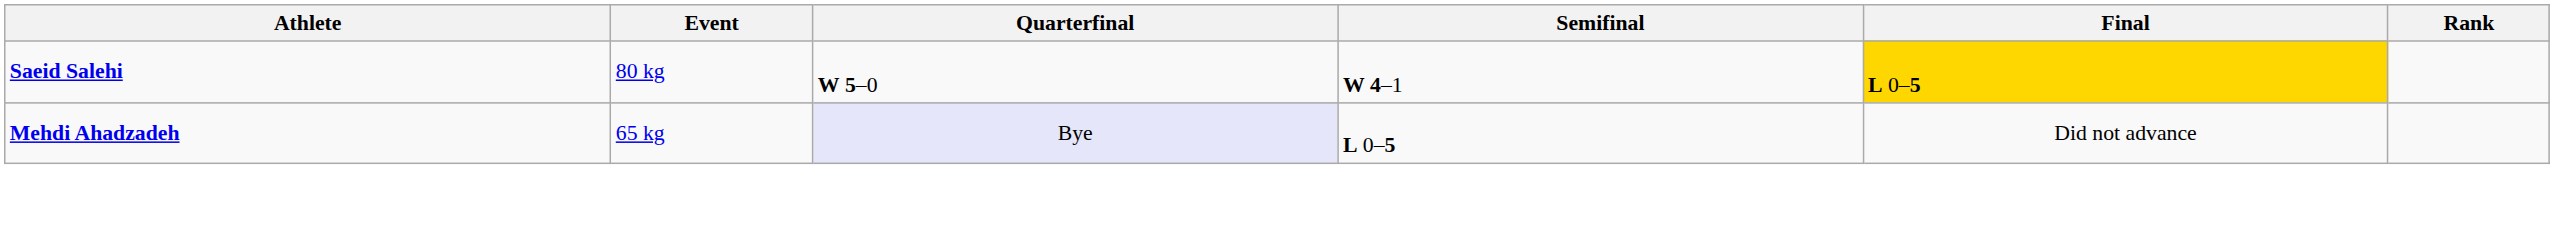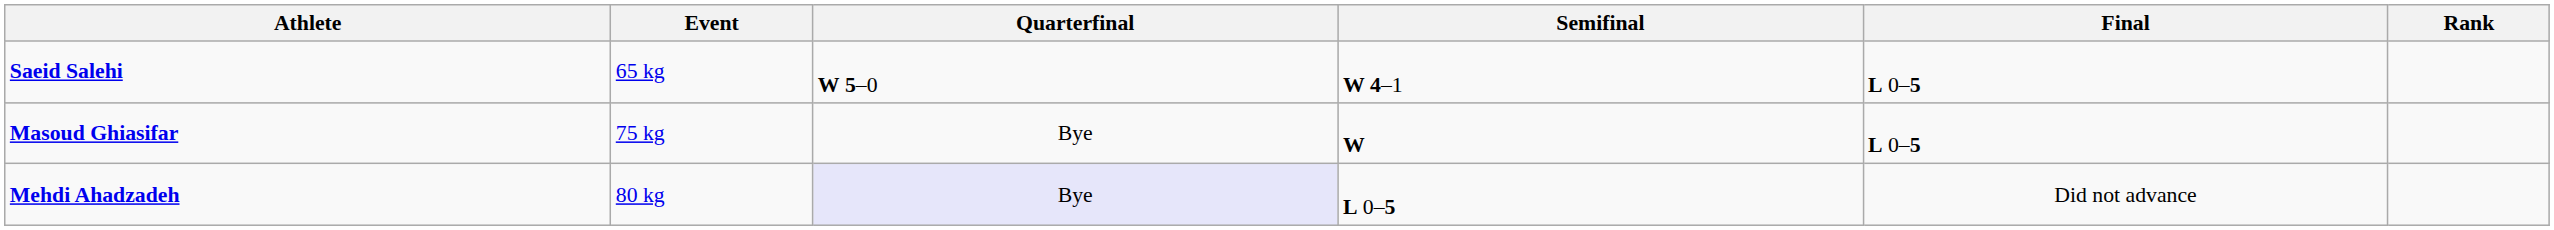 <table class="wikitable" width="85%" style="text-align:left; font-size:90%">
 <tr>
 <th width="15%">Athlete</th>
 <th width="5%">Event</th>
 <th width="13%">Quarterfinal</th>
 <th width="13%">Semifinal</th>
 <th width="13%">Final</th>
 <th width="4%">Rank</th>
 </tr>
 <tr>
 <td><strong><a href='#'>Saeid Salehi</a></strong></td>
-<td><a href='#'>80 kg</a></td>
+<td><a href='#'>65 kg</a></td>
 <td><br><strong>W</strong> <strong>5</strong>–0</td>
 <td><br><strong>W</strong> <strong>4</strong>–1</td>
-<td style="background: gold;"><br><strong>L</strong> 0–<strong>5</strong></td>
+<td><br><strong>L</strong> 0–<strong>5</strong></td>
+<td align=center></td>
+</tr>
+<tr>
+<td><strong><a href='#'>Masoud Ghiasifar</a></strong></td>
+<td><a href='#'>75 kg</a></td>
+<td align=center>Bye</td>
+<td><br><strong>W</strong> </td>
+<td><br><strong>L</strong> 0–<strong>5</strong></td>
 <td align=center></td>
 </tr>
 <tr>
 <td><strong><a href='#'>Mehdi Ahadzadeh</a></strong></td>
-<td><a href='#'>65 kg</a></td>
+<td><a href='#'>80 kg</a></td>
 <td align=center style="background: lavender;">Bye</td>
 <td><br><strong>L</strong> 0–<strong>5</strong></td>
 <td align=center>Did not advance</td>
 <td align=center></td>
 </tr>
 </table>
